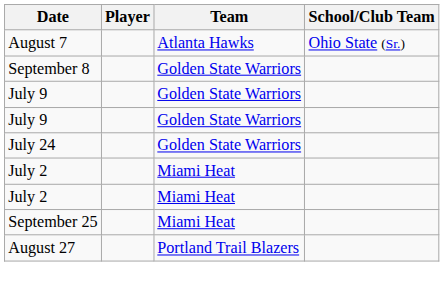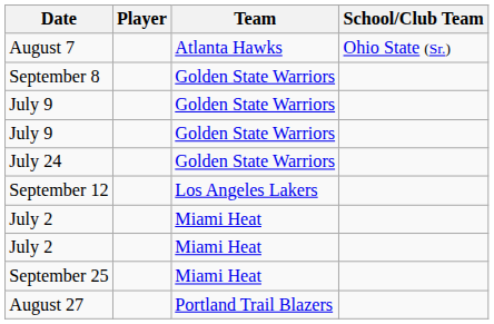 <table class="wikitable sortable">
 <tr>
 <th>Date</th>
 <th>Player</th>
 <th>Team</th>
 <th>School/Club Team</th>
 </tr>
 <tr>
 <td>August 7</td>
 <td></td>
 <td><a href='#'>Atlanta Hawks</a></td>
 <td><a href='#'>Ohio State</a> <small>(<a href='#'>Sr.</a>)</small></td>
 </tr>
 <tr>
 <td>September 8</td>
 <td></td>
 <td><a href='#'>Golden State Warriors</a></td>
 <td></td>
 </tr>
 <tr>
 <td>July 9</td>
 <td></td>
 <td><a href='#'>Golden State Warriors</a></td>
 <td></td>
 </tr>
 <tr>
 <td>July 9</td>
 <td></td>
 <td><a href='#'>Golden State Warriors</a></td>
 <td></td>
 </tr>
 <tr>
 <td>July 24</td>
 <td></td>
 <td><a href='#'>Golden State Warriors</a></td>
 <td></td>
 </tr>
 <tr>
+<td>September 12</td>
+<td></td>
+<td><a href='#'>Los Angeles Lakers</a></td>
+<td></td>
+</tr>
+<tr>
 <td>July 2</td>
 <td></td>
 <td><a href='#'>Miami Heat</a></td>
 <td></td>
 </tr>
 <tr>
 <td>July 2</td>
 <td></td>
 <td><a href='#'>Miami Heat</a></td>
 <td></td>
 </tr>
 <tr>
 <td>September 25</td>
 <td></td>
 <td><a href='#'>Miami Heat</a></td>
 <td></td>
 </tr>
 <tr>
 <td>August 27</td>
 <td></td>
 <td><a href='#'>Portland Trail Blazers</a></td>
 <td></td>
 </tr>
 </table>
